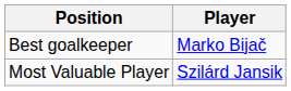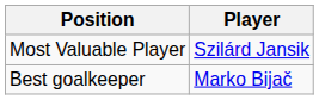 <table class="wikitable">
 <tr>
 <th>Position</th>
 <th>Player</th>
 </tr>
 <tr>
+<td>Most Valuable Player</td>
+<td> <a href='#'>Szilárd Jansik</a></td>
+</tr>
+<tr>
 <td>Best goalkeeper</td>
 <td> <a href='#'>Marko Bijač</a></td>
 </tr>
-<tr>
-<td>Most Valuable Player</td>
-<td> <a href='#'>Szilárd Jansik</a></td>
-</tr>
 </table>
